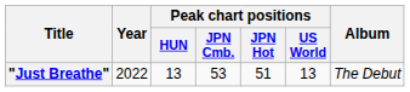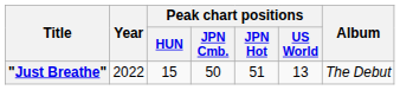 <table class="wikitable plainrowheaders" style="text-align:center">
 <tr>
 <th scope="col" rowspan="2">Title</th>
 <th scope="col" rowspan="2">Year</th>
 <th scope="col" colspan="4">Peak chart positions</th>
 <th rowspan="2">Album</th>
 </tr>
 <tr>
 <th scope="col" style="font-size:90%; width:3em"><a href='#'>HUN</a><br></th>
 <th scope="col" style="font-size:90%; width:3em"><a href='#'>JPN<br>Cmb.</a><br></th>
 <th scope="col" style="font-size:90%; width:3em"><a href='#'>JPN<br>Hot</a><br></th>
 <th scope="col" style="font-size:90%; width:3em"><a href='#'>US<br>World</a><br></th>
 </tr>
 <tr>
 <th scope="row">"<a href='#'>Just Breathe</a>"<br></th>
 <td>2022</td>
-<td>13</td>
-<td>53</td>
+<td>15</td>
+<td>50</td>
 <td>51</td>
 <td>13</td>
 <td><em>The Debut</em></td>
 </tr>
 </table>
